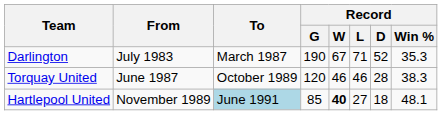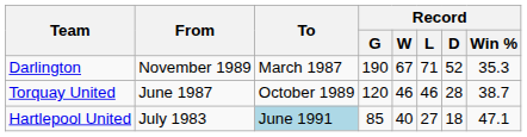 <table class="wikitable" style="text-align: center">
 <tr>
 <th rowspan="2">Team</th>
 <th rowspan="2">From</th>
 <th rowspan="2">To</th>
 <th colspan="5">Record</th>
 </tr>
 <tr>
 <th>G</th>
 <th>W</th>
 <th>L</th>
 <th>D</th>
 <th>Win %</th>
 </tr>
 <tr>
 <td align=left><a href='#'>Darlington</a></td>
-<td align=left>July 1983</td>
+<td align=left>November 1989</td>
 <td align=left>March 1987</td>
 <td>190</td>
 <td>67</td>
 <td>71</td>
 <td>52</td>
 <td>35.3</td>
 </tr>
 <tr>
 <td align=left><a href='#'>Torquay United</a></td>
 <td align=left>June 1987</td>
 <td align=left>October 1989</td>
 <td>120</td>
 <td>46</td>
 <td>46</td>
 <td>28</td>
-<td>38.3</td>
+<td>38.7</td>
 </tr>
 <tr>
 <td align=left><a href='#'>Hartlepool United</a></td>
-<td align=left>November 1989</td>
+<td align=left>July 1983</td>
 <td align=left style="background: lightblue;">June 1991</td>
 <td>85</td>
-<td><strong>40</strong></td>
+<td>40</td>
 <td>27</td>
 <td>18</td>
-<td>48.1</td>
+<td>47.1</td>
 </tr>
 </table>
